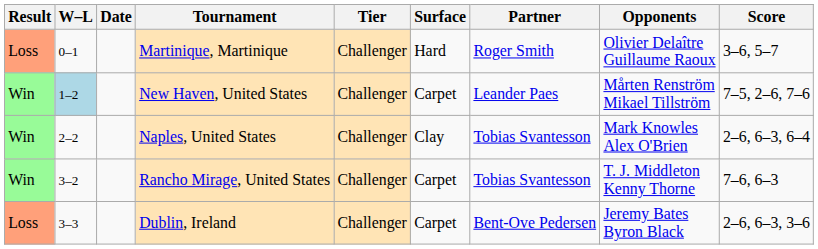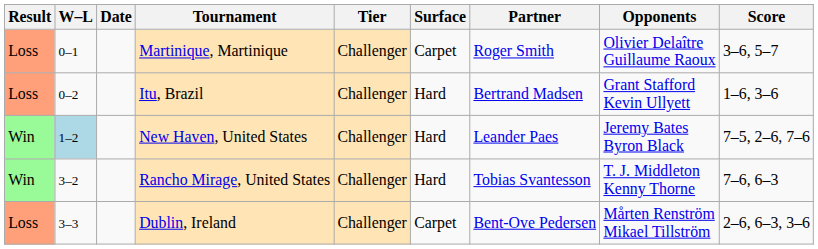 <table class="sortable wikitable">
 <tr>
 <th>Result</th>
 <th class="unsortable">W–L</th>
 <th>Date</th>
 <th>Tournament</th>
 <th>Tier</th>
 <th>Surface</th>
 <th>Partner</th>
 <th>Opponents</th>
 <th class="unsortable">Score</th>
 </tr>
 <tr>
 <td style="background:#ffa07a;">Loss</td>
 <td><small>0–1</small></td>
 <td></td>
 <td style="background:moccasin;"><a href='#'>Martinique</a>, Martinique</td>
 <td style="background:moccasin;">Challenger</td>
-<td>Hard</td>
+<td>Carpet</td>
 <td> <a href='#'>Roger Smith</a></td>
 <td> <a href='#'>Olivier Delaître</a> <br>  <a href='#'>Guillaume Raoux</a></td>
 <td>3–6, 5–7</td>
+</tr>
+<tr>
+<td style="background:#ffa07a;">Loss</td>
+<td><small>0–2</small></td>
+<td></td>
+<td style="background:moccasin;"><a href='#'>Itu</a>, Brazil</td>
+<td style="background:moccasin;">Challenger</td>
+<td>Hard</td>
+<td> <a href='#'>Bertrand Madsen</a></td>
+<td> <a href='#'>Grant Stafford</a> <br>  <a href='#'>Kevin Ullyett</a></td>
+<td>1–6, 3–6</td>
 </tr>
 <tr>
 <td style="background:#98fb98;">Win</td>
 <td style="background: lightblue;"><small>1–2</small></td>
 <td></td>
 <td style="background:moccasin;"><a href='#'>New Haven</a>, United States</td>
 <td style="background:moccasin;">Challenger</td>
-<td>Carpet</td>
+<td>Hard</td>
 <td> <a href='#'>Leander Paes</a></td>
-<td> <a href='#'>Mårten Renström</a> <br>  <a href='#'>Mikael Tillström</a></td>
+<td> <a href='#'>Jeremy Bates</a> <br>  <a href='#'>Byron Black</a></td>
 <td>7–5, 2–6, 7–6</td>
-</tr>
-<tr>
-<td style="background:#98fb98;">Win</td>
-<td><small>2–2</small></td>
-<td></td>
-<td style="background:moccasin;"><a href='#'>Naples</a>, United States</td>
-<td style="background:moccasin;">Challenger</td>
-<td>Clay</td>
-<td> <a href='#'>Tobias Svantesson</a></td>
-<td> <a href='#'>Mark Knowles</a> <br>  <a href='#'>Alex O'Brien</a></td>
-<td>2–6, 6–3, 6–4</td>
 </tr>
 <tr>
 <td style="background:#98fb98;">Win</td>
 <td><small>3–2</small></td>
 <td></td>
 <td style="background:moccasin;"><a href='#'>Rancho Mirage</a>, United States</td>
 <td style="background:moccasin;">Challenger</td>
-<td>Carpet</td>
+<td>Hard</td>
 <td> <a href='#'>Tobias Svantesson</a></td>
 <td> <a href='#'>T. J. Middleton</a> <br>  <a href='#'>Kenny Thorne</a></td>
 <td>7–6, 6–3</td>
 </tr>
 <tr>
 <td style="background:#ffa07a;">Loss</td>
 <td><small>3–3</small></td>
 <td></td>
 <td style="background:moccasin;"><a href='#'>Dublin</a>, Ireland</td>
 <td style="background:moccasin;">Challenger</td>
 <td>Carpet</td>
 <td> <a href='#'>Bent-Ove Pedersen</a></td>
-<td> <a href='#'>Jeremy Bates</a> <br>  <a href='#'>Byron Black</a></td>
+<td> <a href='#'>Mårten Renström</a> <br>  <a href='#'>Mikael Tillström</a></td>
 <td>2–6, 6–3, 3–6</td>
 </tr>
 </table>
